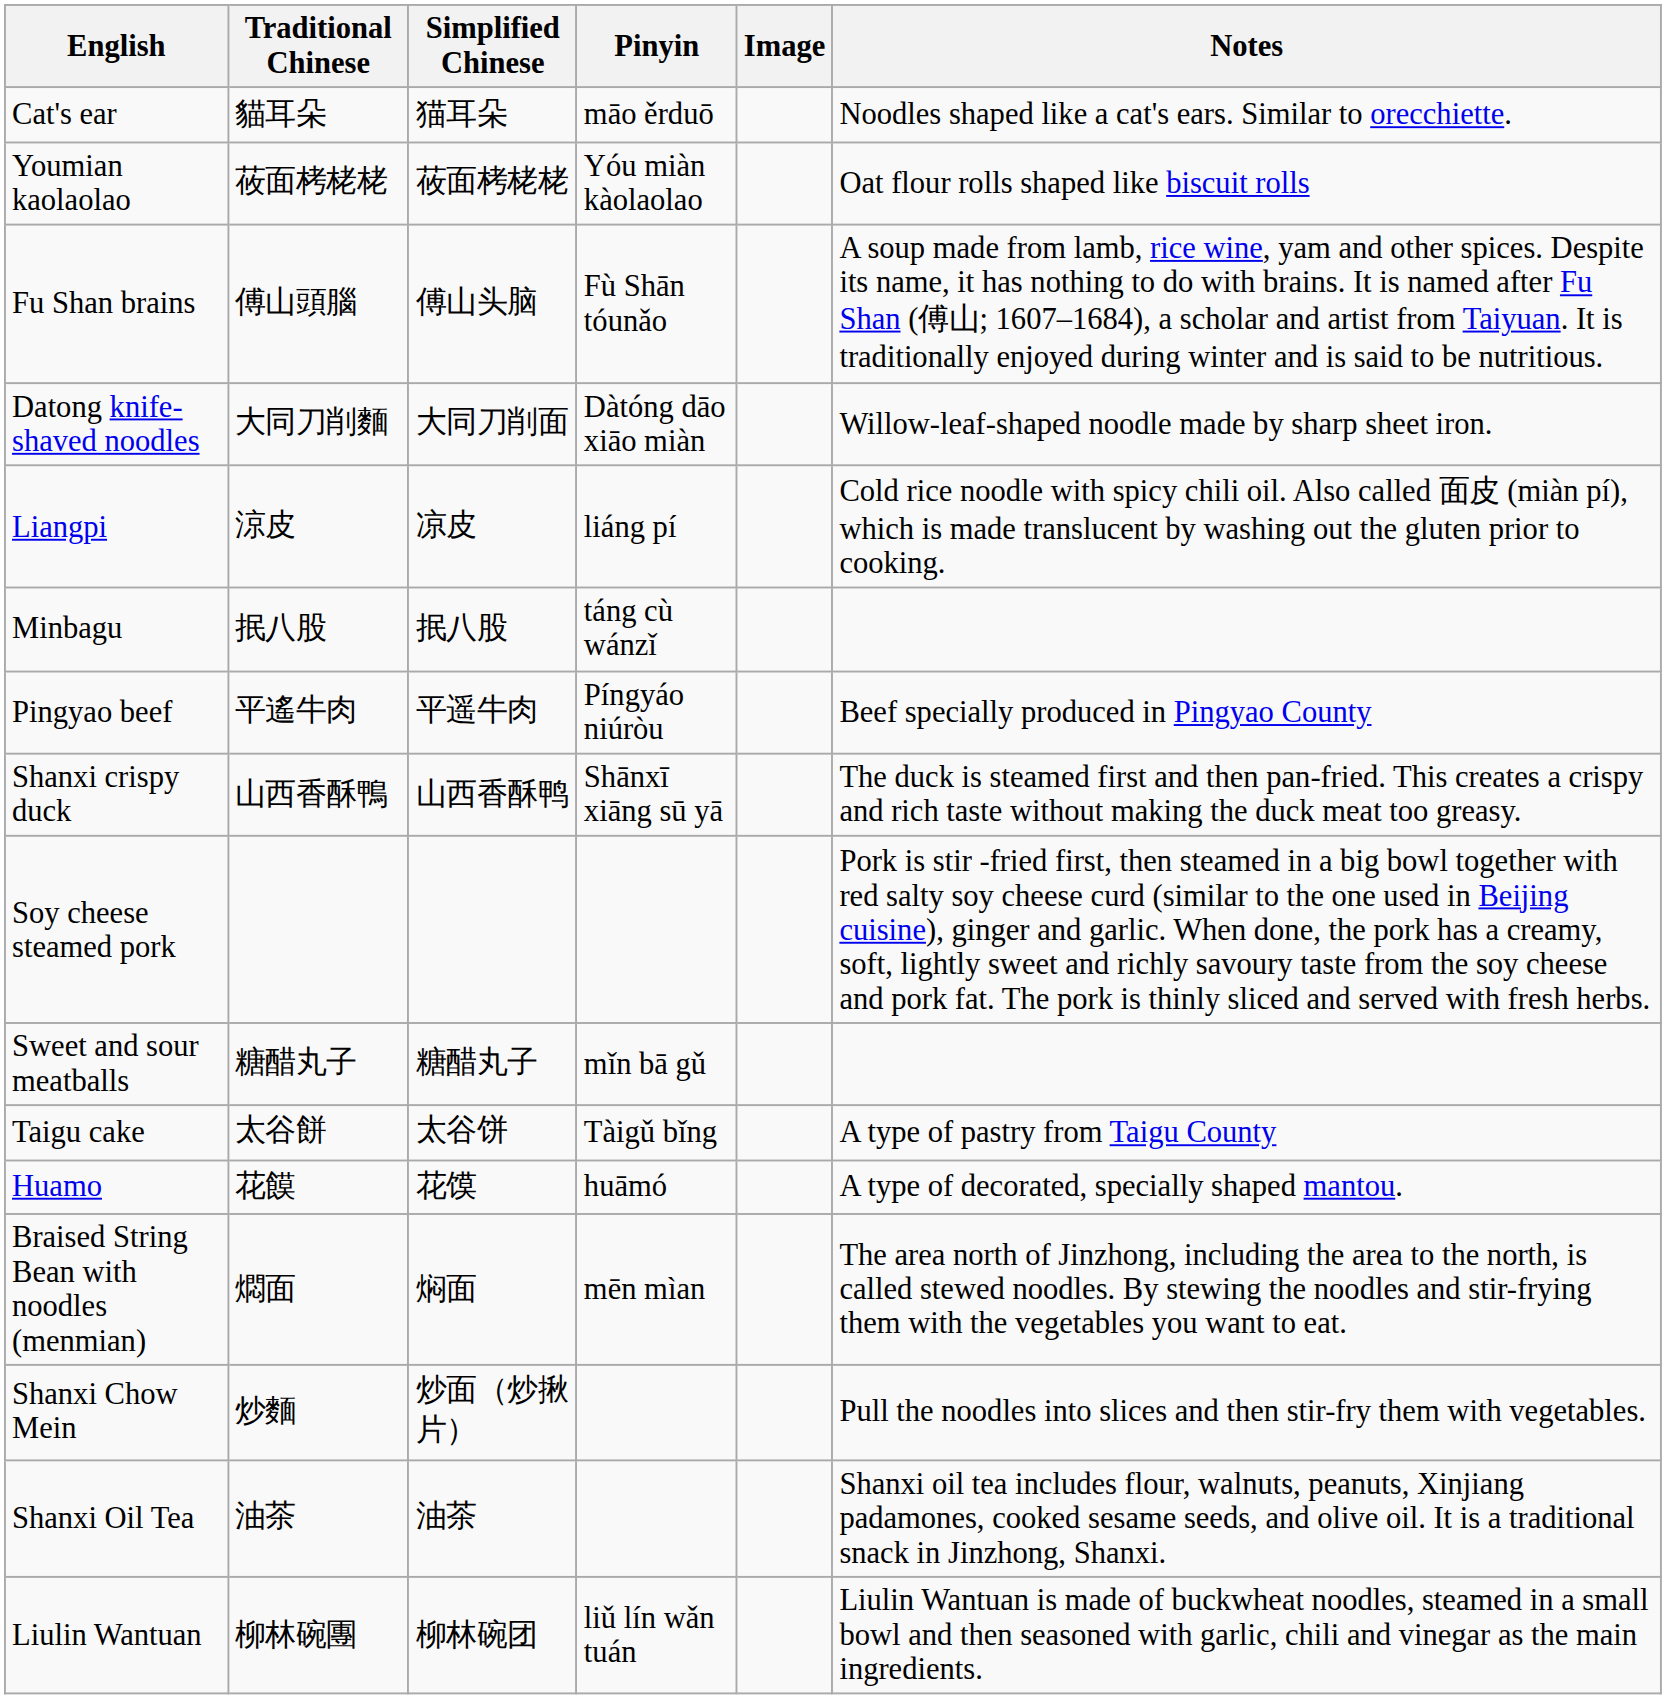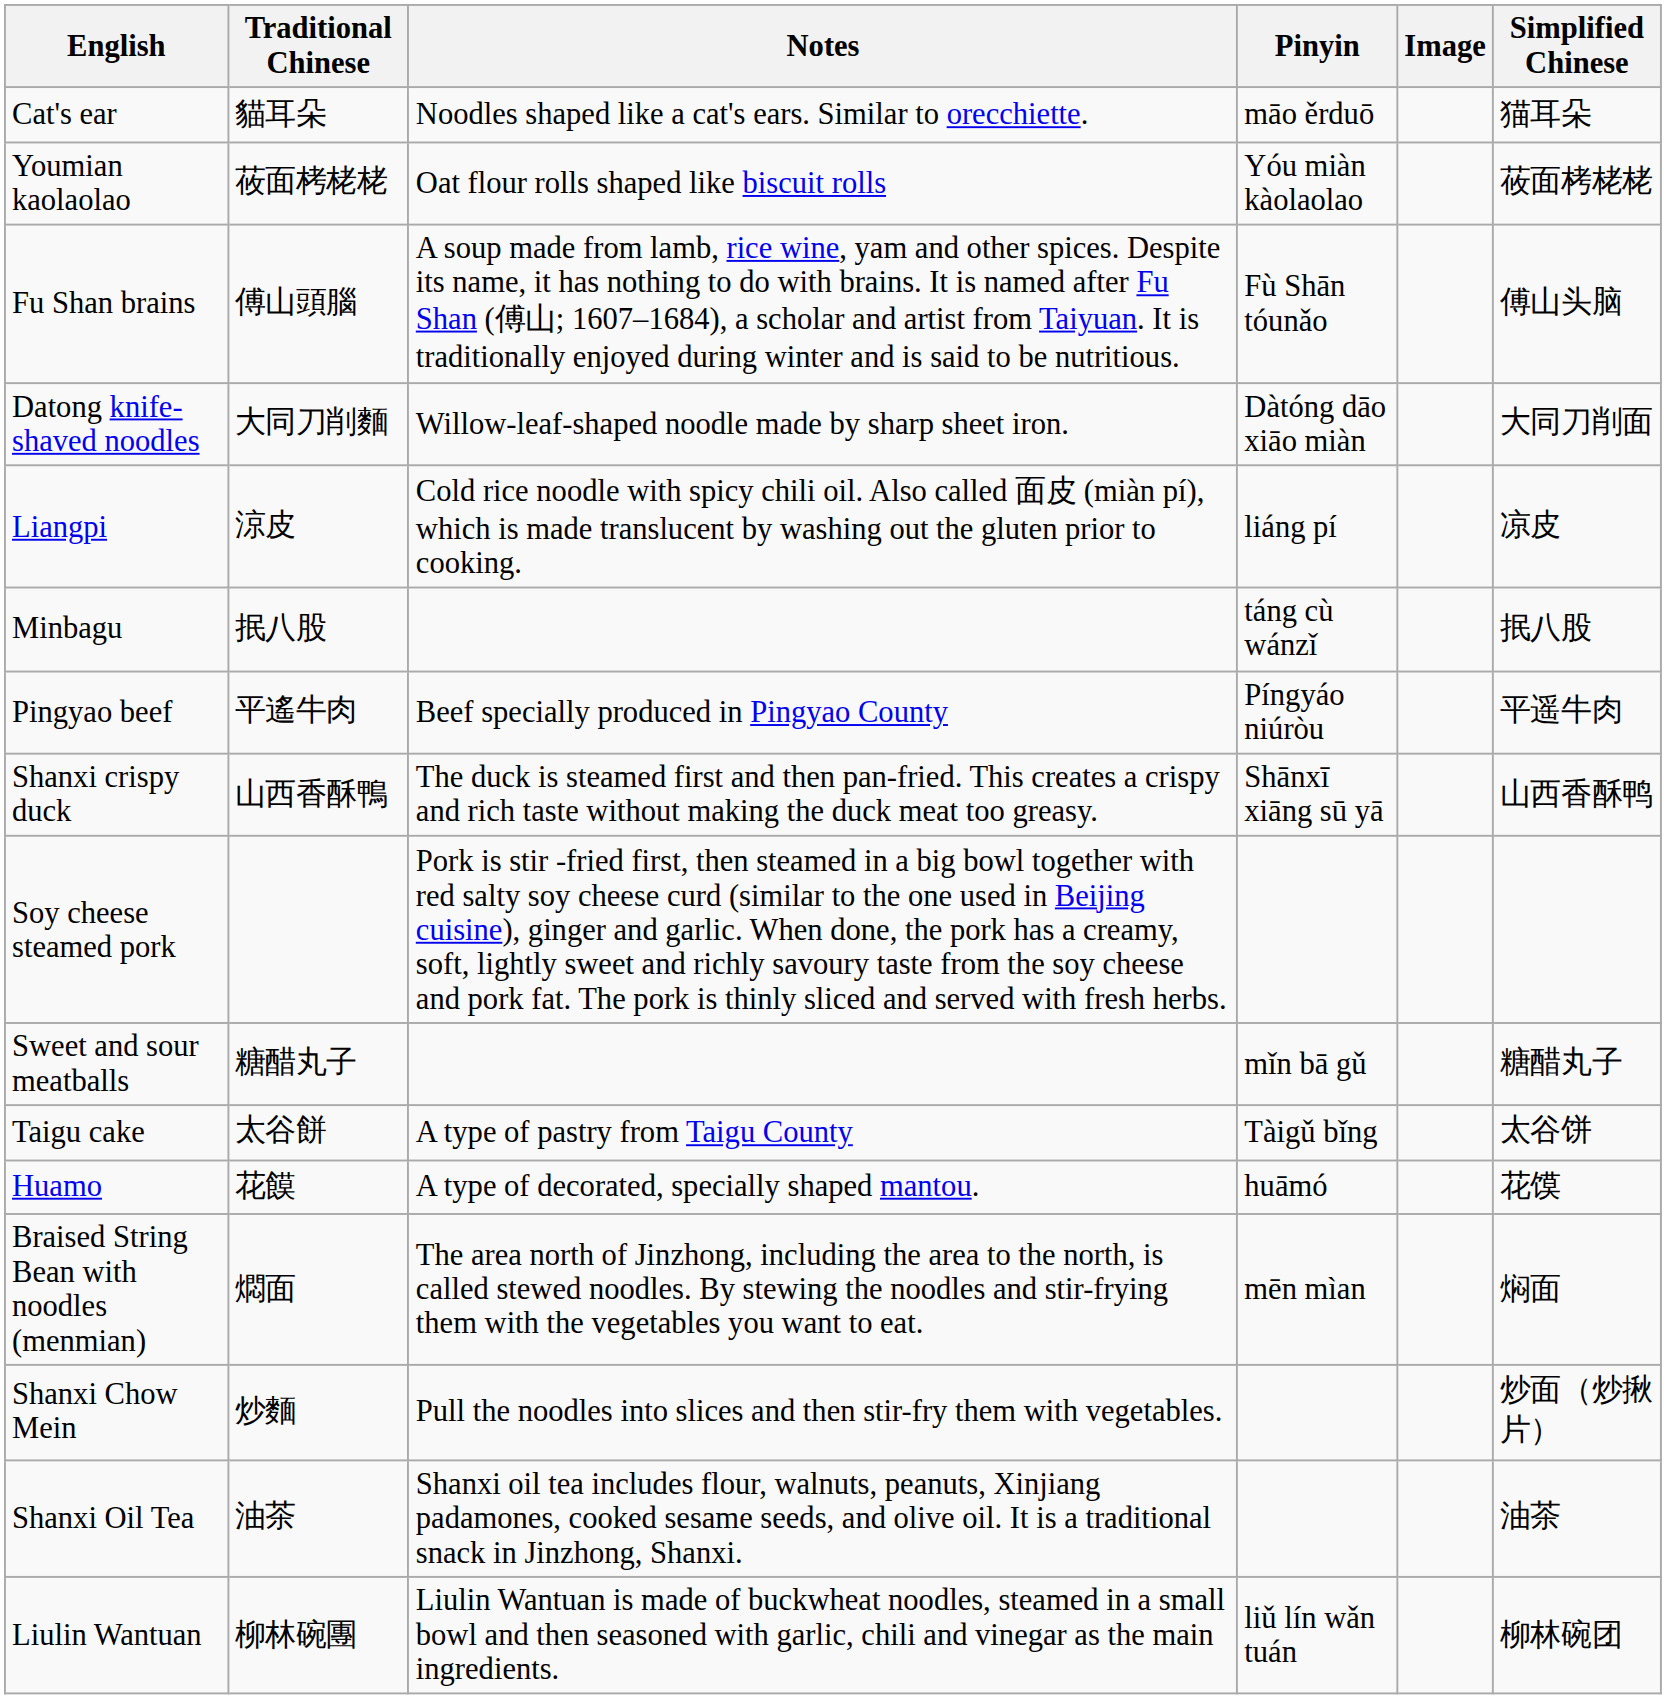 <table class="wikitable">
 <tr>
 <th>English</th>
 <th>Traditional Chinese</th>
-<th>Simplified Chinese</th>
+<th>Notes</th>
 <th>Pinyin</th>
 <th>Image</th>
-<th>Notes</th>
+<th>Simplified Chinese</th>
 </tr>
 <tr>
 <td>Cat's ear</td>
 <td>貓耳朵</td>
-<td>猫耳朵</td>
+<td>Noodles shaped like a cat's ears. Similar to <a href='#'>orecchiette</a>.</td>
 <td>māo ěrduō</td>
 <td></td>
-<td>Noodles shaped like a cat's ears. Similar to <a href='#'>orecchiette</a>.</td>
+<td>猫耳朵</td>
 </tr>
 <tr>
 <td>Youmian kaolaolao</td>
 <td>莜面栲栳栳</td>
-<td>莜面栲栳栳</td>
+<td>Oat flour rolls shaped like <a href='#'>biscuit rolls</a></td>
 <td>Yóu miàn kàolaolao</td>
 <td></td>
-<td>Oat flour rolls shaped like <a href='#'>biscuit rolls</a></td>
+<td>莜面栲栳栳</td>
 </tr>
 <tr>
 <td>Fu Shan brains</td>
 <td>傅山頭腦</td>
-<td>傅山头脑</td>
+<td>A soup made from lamb, <a href='#'>rice wine</a>, yam and other spices. Despite its name, it has nothing to do with brains. It is named after <a href='#'>Fu Shan</a> (傅山; 1607–1684), a scholar and artist from <a href='#'>Taiyuan</a>. It is traditionally enjoyed during winter and is said to be nutritious.</td>
 <td>Fù Shān tóunǎo</td>
 <td></td>
-<td>A soup made from lamb, <a href='#'>rice wine</a>, yam and other spices. Despite its name, it has nothing to do with brains. It is named after <a href='#'>Fu Shan</a> (傅山; 1607–1684), a scholar and artist from <a href='#'>Taiyuan</a>. It is traditionally enjoyed during winter and is said to be nutritious.</td>
+<td>傅山头脑</td>
 </tr>
 <tr>
 <td>Datong <a href='#'>knife-shaved noodles</a></td>
 <td>大同刀削麵</td>
-<td>大同刀削面</td>
+<td>Willow-leaf-shaped noodle made by sharp sheet iron.</td>
 <td>Dàtóng dāo xiāo miàn</td>
 <td></td>
-<td>Willow-leaf-shaped noodle made by sharp sheet iron.</td>
+<td>大同刀削面</td>
 </tr>
 <tr>
 <td><a href='#'>Liangpi</a></td>
 <td>涼皮</td>
-<td>凉皮</td>
+<td>Cold rice noodle with spicy chili oil. Also called 面皮 (miàn pí), which is made translucent by washing out the gluten prior to cooking.</td>
 <td>liáng pí</td>
 <td></td>
-<td>Cold rice noodle with spicy chili oil. Also called 面皮 (miàn pí), which is made translucent by washing out the gluten prior to cooking.</td>
+<td>凉皮</td>
 </tr>
 <tr>
 <td>Minbagu</td>
 <td>抿八股</td>
+<td></td>
+<td>táng cù wánzǐ</td>
+<td></td>
 <td>抿八股</td>
-<td>táng cù wánzǐ</td>
+</tr>
+<tr>
+<td>Pingyao beef</td>
+<td>平遙牛肉</td>
+<td>Beef specially produced in <a href='#'>Pingyao County</a></td>
+<td>Píngyáo niúròu</td>
+<td></td>
+<td>平遥牛肉</td>
+</tr>
+<tr>
+<td>Shanxi crispy duck</td>
+<td>山西香酥鴨</td>
+<td>The duck is steamed first and then pan-fried. This creates a crispy and rich taste without making the duck meat too greasy.</td>
+<td>Shānxī xiāng sū yā</td>
+<td></td>
+<td>山西香酥鸭</td>
+</tr>
+<tr>
+<td>Soy cheese steamed pork</td>
+<td></td>
+<td>Pork is stir -fried first, then steamed in a big bowl together with red salty soy cheese curd (similar to the one used in <a href='#'>Beijing cuisine</a>), ginger and garlic. When done, the pork has a creamy, soft, lightly sweet and richly savoury taste from the soy cheese and pork fat. The pork is thinly sliced and served with fresh herbs.</td>
+<td></td>
 <td></td>
 <td></td>
 </tr>
 <tr>
-<td>Pingyao beef</td>
-<td>平遙牛肉</td>
-<td>平遥牛肉</td>
-<td>Píngyáo niúròu</td>
-<td></td>
-<td>Beef specially produced in <a href='#'>Pingyao County</a></td>
-</tr>
-<tr>
-<td>Shanxi crispy duck</td>
-<td>山西香酥鴨</td>
-<td>山西香酥鸭</td>
-<td>Shānxī xiāng sū yā</td>
-<td></td>
-<td>The duck is steamed first and then pan-fried. This creates a crispy and rich taste without making the duck meat too greasy.</td>
-</tr>
-<tr>
-<td>Soy cheese steamed pork</td>
-<td></td>
-<td></td>
-<td></td>
-<td></td>
-<td>Pork is stir -fried first, then steamed in a big bowl together with red salty soy cheese curd (similar to the one used in <a href='#'>Beijing cuisine</a>), ginger and garlic. When done, the pork has a creamy, soft, lightly sweet and richly savoury taste from the soy cheese and pork fat. The pork is thinly sliced and served with fresh herbs.</td>
-</tr>
-<tr>
 <td>Sweet and sour meatballs</td>
 <td>糖醋丸子</td>
-<td>糖醋丸子</td>
+<td></td>
 <td>mǐn bā gǔ</td>
 <td></td>
-<td></td>
+<td>糖醋丸子</td>
 </tr>
 <tr>
 <td>Taigu cake</td>
 <td>太谷餅</td>
-<td>太谷饼</td>
+<td>A type of pastry from <a href='#'>Taigu County</a></td>
 <td>Tàigǔ bǐng</td>
 <td></td>
-<td>A type of pastry from <a href='#'>Taigu County</a></td>
+<td>太谷饼</td>
 </tr>
 <tr>
 <td><a href='#'>Huamo</a></td>
 <td>花饃</td>
-<td>花馍</td>
+<td>A type of decorated, specially shaped <a href='#'>mantou</a>.</td>
 <td>huāmó</td>
 <td></td>
-<td>A type of decorated, specially shaped <a href='#'>mantou</a>.</td>
+<td>花馍</td>
 </tr>
 <tr>
 <td>Braised String Bean with noodles (menmian)</td>
 <td>燜面</td>
-<td>焖面</td>
+<td>The area north of Jinzhong, including the area to the north, is called stewed noodles. By stewing the noodles and stir-frying them with the vegetables you want to eat.</td>
 <td>mēn mìan</td>
 <td></td>
-<td>The area north of Jinzhong, including the area to the north, is called stewed noodles. By stewing the noodles and stir-frying them with the vegetables you want to eat.</td>
+<td>焖面</td>
 </tr>
 <tr>
 <td>Shanxi Chow Mein</td>
 <td>炒麵</td>
-<td>炒面（炒揪片）</td>
+<td>Pull the noodles into slices and then stir-fry them with vegetables.</td>
 <td></td>
 <td></td>
-<td>Pull the noodles into slices and then stir-fry them with vegetables.</td>
+<td>炒面（炒揪片）</td>
 </tr>
 <tr>
 <td>Shanxi Oil Tea</td>
 <td>油茶</td>
-<td>油茶</td>
+<td>Shanxi oil tea includes flour, walnuts, peanuts, Xinjiang padamones, cooked sesame seeds, and olive oil. It is a traditional snack in Jinzhong, Shanxi.</td>
 <td></td>
 <td></td>
-<td>Shanxi oil tea includes flour, walnuts, peanuts, Xinjiang padamones, cooked sesame seeds, and olive oil. It is a traditional snack in Jinzhong, Shanxi.</td>
+<td>油茶</td>
 </tr>
 <tr>
 <td>Liulin Wantuan</td>
 <td>柳林碗團</td>
-<td>柳林碗团</td>
+<td>Liulin Wantuan is made of buckwheat noodles, steamed in a small bowl and then seasoned with garlic, chili and vinegar as the main ingredients.</td>
 <td>liǔ lín wǎn tuán</td>
 <td></td>
-<td>Liulin Wantuan is made of buckwheat noodles, steamed in a small bowl and then seasoned with garlic, chili and vinegar as the main ingredients.</td>
+<td>柳林碗团</td>
 </tr>
 </table>
